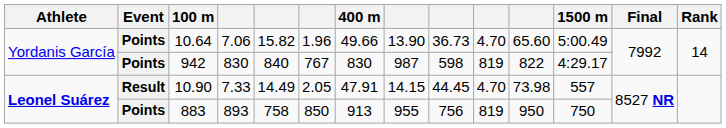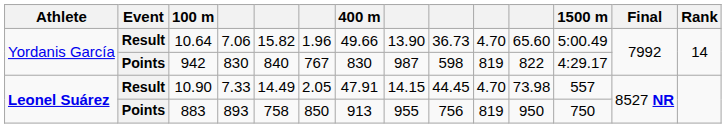 <table class="wikitable" style="font-size:90%">
 <tr>
 <th>Athlete</th>
 <th>Event</th>
 <th>100 m</th>
 <th></th>
 <th></th>
 <th></th>
 <th>400 m</th>
 <th></th>
 <th></th>
 <th></th>
 <th></th>
 <th>1500 m</th>
 <th>Final</th>
 <th>Rank</th>
 </tr>
 <tr align=center>
 <td rowspan=2 align=left><a href='#'>Yordanis García</a></td>
-<th style="font-size:95%">Points</th>
+<th style="font-size:95%">Result</th>
 <td>10.64</td>
 <td>7.06</td>
 <td>15.82</td>
 <td>1.96</td>
 <td>49.66</td>
 <td>13.90</td>
 <td>36.73</td>
 <td>4.70</td>
 <td>65.60</td>
 <td>5:00.49</td>
 <td rowspan=2>7992</td>
 <td rowspan=2>14</td>
 </tr>
 <tr align=center>
 <th style="font-size:95%">Points</th>
 <td>942</td>
 <td>830</td>
 <td>840</td>
 <td>767</td>
 <td>830</td>
 <td>987</td>
 <td>598</td>
 <td>819</td>
 <td>822</td>
 <td>4:29.17</td>
 </tr>
 <tr align=center>
 <td rowspan=2 align=left><strong><a href='#'>Leonel Suárez</a></strong></td>
 <th style="font-size:95%">Result</th>
 <td>10.90</td>
 <td>7.33</td>
 <td>14.49</td>
 <td>2.05</td>
 <td>47.91</td>
 <td>14.15</td>
 <td>44.45</td>
 <td>4.70</td>
 <td>73.98</td>
 <td>557</td>
 <td rowspan=2>8527 <strong><a href='#'>NR</a></strong></td>
 <td rowspan=2></td>
 </tr>
 <tr align=center>
 <th style="font-size:95%">Points</th>
 <td>883</td>
 <td>893</td>
 <td>758</td>
 <td>850</td>
 <td>913</td>
 <td>955</td>
 <td>756</td>
 <td>819</td>
 <td>950</td>
 <td>750</td>
 </tr>
 </table>
